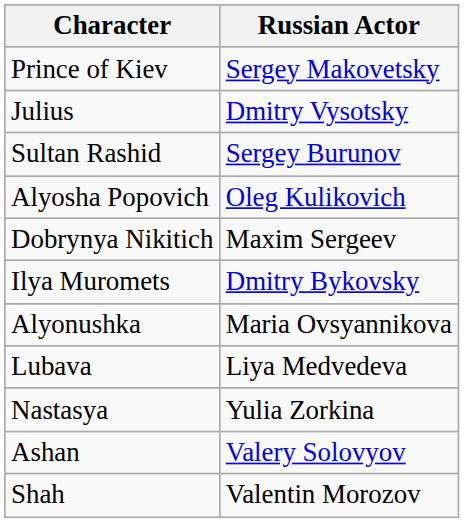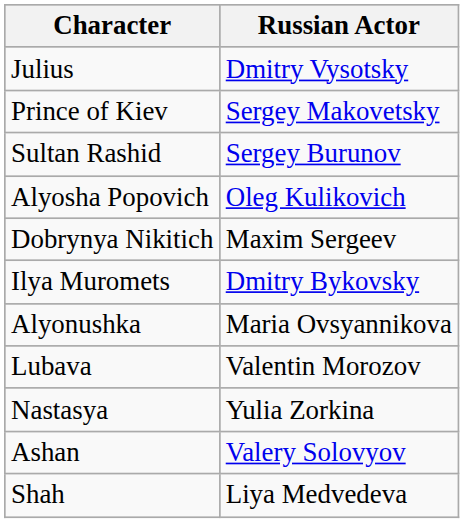 <table class="wikitable">
 <tr>
 <th>Character</th>
 <th>Russian Actor</th>
 </tr>
 <tr>
+<td>Julius</td>
+<td><a href='#'>Dmitry Vysotsky</a></td>
+</tr>
+<tr>
 <td>Prince of Kiev</td>
 <td><a href='#'>Sergey Makovetsky</a></td>
-</tr>
-<tr>
-<td>Julius</td>
-<td><a href='#'>Dmitry Vysotsky</a></td>
 </tr>
 <tr>
 <td>Sultan Rashid</td>
 <td><a href='#'>Sergey Burunov</a></td>
 </tr>
 <tr>
 <td>Alyosha Popovich</td>
 <td><a href='#'>Oleg Kulikovich</a></td>
 </tr>
 <tr>
 <td>Dobrynya Nikitich</td>
 <td>Maxim Sergeev</td>
 </tr>
 <tr>
 <td>Ilya Muromets</td>
 <td><a href='#'>Dmitry Bykovsky</a></td>
 </tr>
 <tr>
 <td>Alyonushka</td>
 <td>Maria Ovsyannikova</td>
 </tr>
 <tr>
 <td>Lubava</td>
-<td>Liya Medvedeva</td>
+<td>Valentin Morozov</td>
 </tr>
 <tr>
 <td>Nastasya</td>
 <td>Yulia Zorkina</td>
 </tr>
 <tr>
 <td>Ashan</td>
 <td><a href='#'>Valery Solovyov</a></td>
 </tr>
 <tr>
 <td>Shah</td>
-<td>Valentin Morozov</td>
+<td>Liya Medvedeva</td>
 </tr>
 </table>
